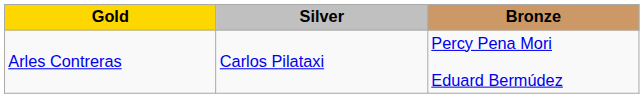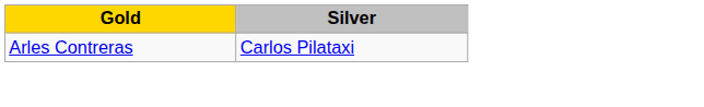 <table class="wikitable" style="text-align:left">
 <tr align="center">
 <td width=200 bgcolor=gold><strong>Gold</strong></td>
 <td width=200 bgcolor=silver><strong>Silver</strong></td>
-<td width=200 bgcolor=CC9966><strong>Bronze</strong></td>
 </tr>
 <tr>
 <td><a href='#'>Arles Contreras</a><br></td>
 <td><a href='#'>Carlos Pilataxi</a><br></td>
-<td><a href='#'>Percy Pena Mori</a><br><br><a href='#'>Eduard Bermúdez</a><br></td>
 </tr>
 </table>
